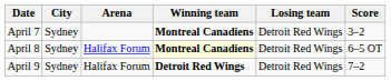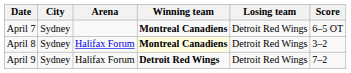 <table class="wikitable">
 <tr>
 <th>Date</th>
 <th>City</th>
 <th>Arena</th>
 <th>Winning team</th>
 <th>Losing team</th>
 <th>Score</th>
 </tr>
 <tr>
 <td>April 7</td>
 <td>Sydney</td>
 <td></td>
 <td><strong>Montreal Canadiens</strong></td>
 <td>Detroit Red Wings</td>
-<td>3–2</td>
+<td>6–5 OT</td>
 </tr>
 <tr>
 <td>April 8</td>
 <td>Sydney</td>
 <td><a href='#'>Halifax Forum</a></td>
 <td style="background: lightyellow;"><strong>Montreal Canadiens</strong></td>
 <td>Detroit Red Wings</td>
-<td>6–5 OT</td>
+<td>3–2</td>
 </tr>
 <tr>
 <td>April 9</td>
 <td>Sydney</td>
 <td>Halifax Forum</td>
 <td><strong>Detroit Red Wings</strong></td>
 <td>Detroit Red Wings</td>
 <td>7–2</td>
 </tr>
 </table>
